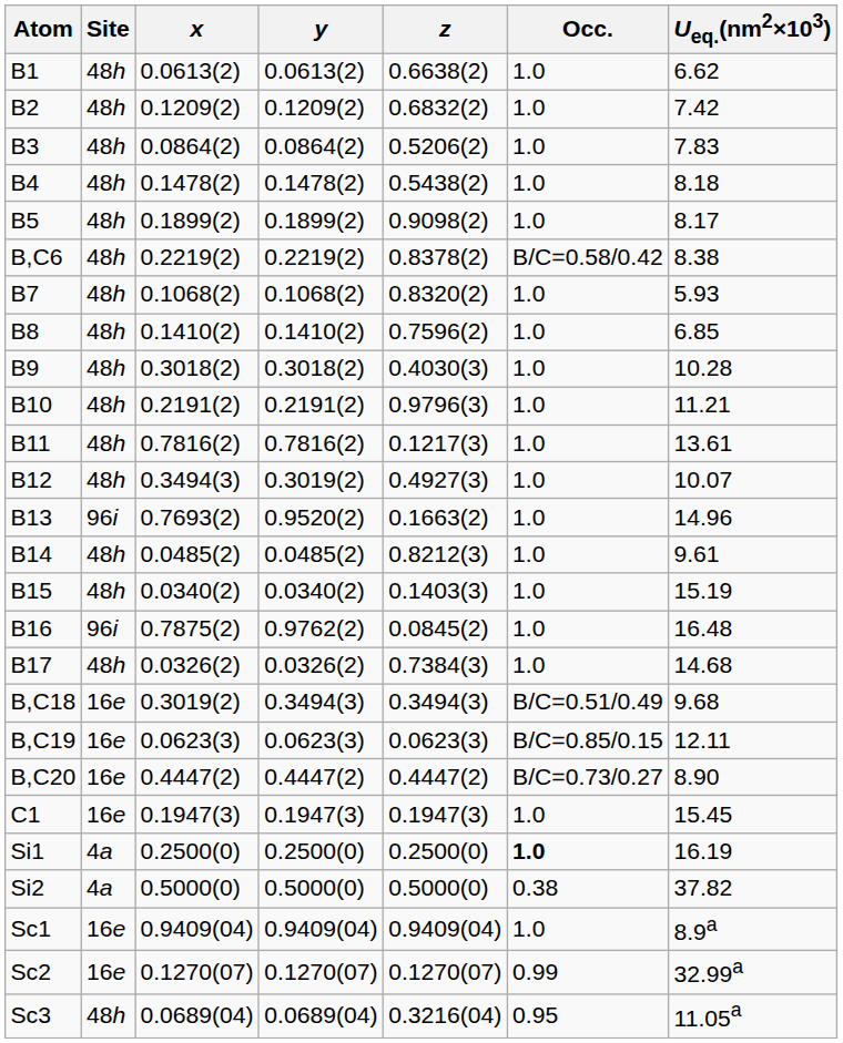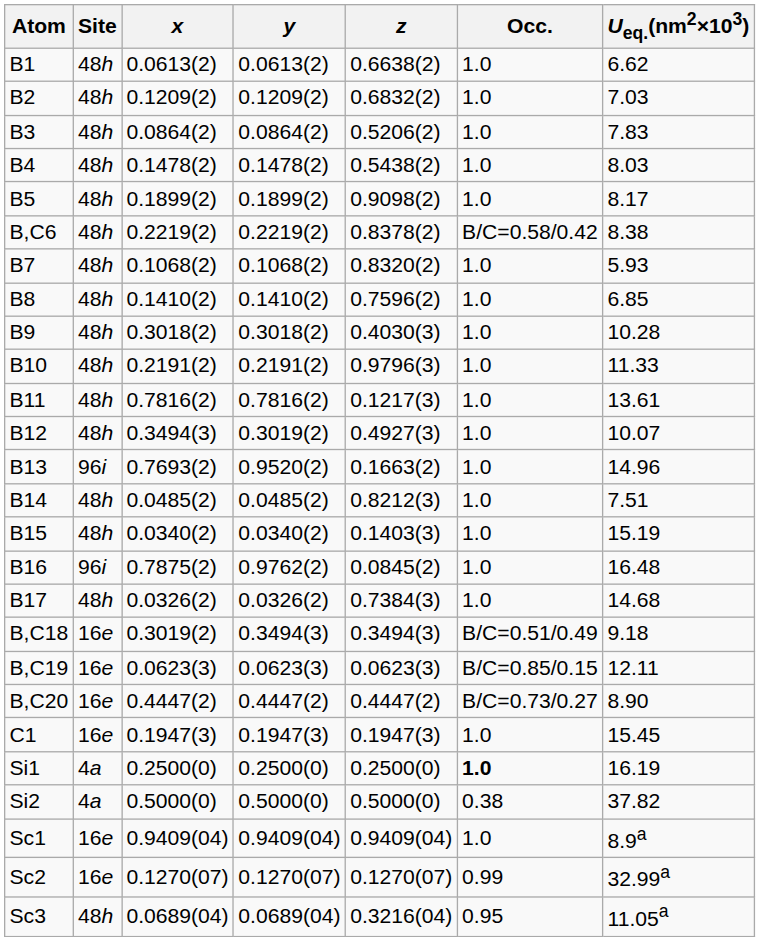 <table class="wikitable">
 <tr>
 <th>Atom</th>
 <th>Site</th>
 <th><em>x</em></th>
 <th><em>y</em></th>
 <th><em>z</em></th>
 <th>Occ.</th>
 <th><em>U</em><sub>eq.</sub>(nm<sup>2</sup>×10<sup>3</sup>)</th>
 </tr>
 <tr>
 <td>B1</td>
 <td>48<em>h</em></td>
 <td>0.0613(2)</td>
 <td>0.0613(2)</td>
 <td>0.6638(2)</td>
 <td>1.0</td>
 <td>6.62</td>
 </tr>
 <tr>
 <td>B2</td>
 <td>48<em>h</em></td>
 <td>0.1209(2)</td>
 <td>0.1209(2)</td>
 <td>0.6832(2)</td>
 <td>1.0</td>
-<td>7.42</td>
+<td>7.03</td>
 </tr>
 <tr>
 <td>B3</td>
 <td>48<em>h</em></td>
 <td>0.0864(2)</td>
 <td>0.0864(2)</td>
 <td>0.5206(2)</td>
 <td>1.0</td>
 <td>7.83</td>
 </tr>
 <tr>
 <td>B4</td>
 <td>48<em>h</em></td>
 <td>0.1478(2)</td>
 <td>0.1478(2)</td>
 <td>0.5438(2)</td>
 <td>1.0</td>
-<td>8.18</td>
+<td>8.03</td>
 </tr>
 <tr>
 <td>B5</td>
 <td>48<em>h</em></td>
 <td>0.1899(2)</td>
 <td>0.1899(2)</td>
 <td>0.9098(2)</td>
 <td>1.0</td>
 <td>8.17</td>
 </tr>
 <tr>
 <td>B,C6</td>
 <td>48<em>h</em></td>
 <td>0.2219(2)</td>
 <td>0.2219(2)</td>
 <td>0.8378(2)</td>
 <td>B/C=0.58/0.42</td>
 <td>8.38</td>
 </tr>
 <tr>
 <td>B7</td>
 <td>48<em>h</em></td>
 <td>0.1068(2)</td>
 <td>0.1068(2)</td>
 <td>0.8320(2)</td>
 <td>1.0</td>
 <td>5.93</td>
 </tr>
 <tr>
 <td>B8</td>
 <td>48<em>h</em></td>
 <td>0.1410(2)</td>
 <td>0.1410(2)</td>
 <td>0.7596(2)</td>
 <td>1.0</td>
 <td>6.85</td>
 </tr>
 <tr>
 <td>B9</td>
 <td>48<em>h</em></td>
 <td>0.3018(2)</td>
 <td>0.3018(2)</td>
 <td>0.4030(3)</td>
 <td>1.0</td>
 <td>10.28</td>
 </tr>
 <tr>
 <td>B10</td>
 <td>48<em>h</em></td>
 <td>0.2191(2)</td>
 <td>0.2191(2)</td>
 <td>0.9796(3)</td>
 <td>1.0</td>
-<td>11.21</td>
+<td>11.33</td>
 </tr>
 <tr>
 <td>B11</td>
 <td>48<em>h</em></td>
 <td>0.7816(2)</td>
 <td>0.7816(2)</td>
 <td>0.1217(3)</td>
 <td>1.0</td>
 <td>13.61</td>
 </tr>
 <tr>
 <td>B12</td>
 <td>48<em>h</em></td>
 <td>0.3494(3)</td>
 <td>0.3019(2)</td>
 <td>0.4927(3)</td>
 <td>1.0</td>
 <td>10.07</td>
 </tr>
 <tr>
 <td>B13</td>
 <td>96<em>i</em></td>
 <td>0.7693(2)</td>
 <td>0.9520(2)</td>
 <td>0.1663(2)</td>
 <td>1.0</td>
 <td>14.96</td>
 </tr>
 <tr>
 <td>B14</td>
 <td>48<em>h</em></td>
 <td>0.0485(2)</td>
 <td>0.0485(2)</td>
 <td>0.8212(3)</td>
 <td>1.0</td>
-<td>9.61</td>
+<td>7.51</td>
 </tr>
 <tr>
 <td>B15</td>
 <td>48<em>h</em></td>
 <td>0.0340(2)</td>
 <td>0.0340(2)</td>
 <td>0.1403(3)</td>
 <td>1.0</td>
 <td>15.19</td>
 </tr>
 <tr>
 <td>B16</td>
 <td>96<em>i</em></td>
 <td>0.7875(2)</td>
 <td>0.9762(2)</td>
 <td>0.0845(2)</td>
 <td>1.0</td>
 <td>16.48</td>
 </tr>
 <tr>
 <td>B17</td>
 <td>48<em>h</em></td>
 <td>0.0326(2)</td>
 <td>0.0326(2)</td>
 <td>0.7384(3)</td>
 <td>1.0</td>
 <td>14.68</td>
 </tr>
 <tr>
 <td>B,C18</td>
 <td>16<em>e</em></td>
 <td>0.3019(2)</td>
 <td>0.3494(3)</td>
 <td>0.3494(3)</td>
 <td>B/C=0.51/0.49</td>
-<td>9.68</td>
+<td>9.18</td>
 </tr>
 <tr>
 <td>B,C19</td>
 <td>16<em>e</em></td>
 <td>0.0623(3)</td>
 <td>0.0623(3)</td>
 <td>0.0623(3)</td>
 <td>B/C=0.85/0.15</td>
 <td>12.11</td>
 </tr>
 <tr>
 <td>B,C20</td>
 <td>16<em>e</em></td>
 <td>0.4447(2)</td>
 <td>0.4447(2)</td>
 <td>0.4447(2)</td>
 <td>B/C=0.73/0.27</td>
 <td>8.90</td>
 </tr>
 <tr>
 <td>C1</td>
 <td>16<em>e</em></td>
 <td>0.1947(3)</td>
 <td>0.1947(3)</td>
 <td>0.1947(3)</td>
 <td>1.0</td>
 <td>15.45</td>
 </tr>
 <tr>
 <td>Si1</td>
 <td>4<em>a</em></td>
 <td>0.2500(0)</td>
 <td>0.2500(0)</td>
 <td>0.2500(0)</td>
 <td><strong>1.0</strong></td>
 <td>16.19</td>
 </tr>
 <tr>
 <td>Si2</td>
 <td>4<em>a</em></td>
 <td>0.5000(0)</td>
 <td>0.5000(0)</td>
 <td>0.5000(0)</td>
 <td>0.38</td>
 <td>37.82</td>
 </tr>
 <tr>
 <td>Sc1</td>
 <td>16<em>e</em></td>
 <td>0.9409(04)</td>
 <td>0.9409(04)</td>
 <td>0.9409(04)</td>
 <td>1.0</td>
 <td>8.9<sup>a</sup></td>
 </tr>
 <tr>
 <td>Sc2</td>
 <td>16<em>e</em></td>
 <td>0.1270(07)</td>
 <td>0.1270(07)</td>
 <td>0.1270(07)</td>
 <td>0.99</td>
 <td>32.99<sup>a</sup></td>
 </tr>
 <tr>
 <td>Sc3</td>
 <td>48<em>h</em></td>
 <td>0.0689(04)</td>
 <td>0.0689(04)</td>
 <td>0.3216(04)</td>
 <td>0.95</td>
 <td>11.05<sup>a</sup></td>
 </tr>
 </table>
